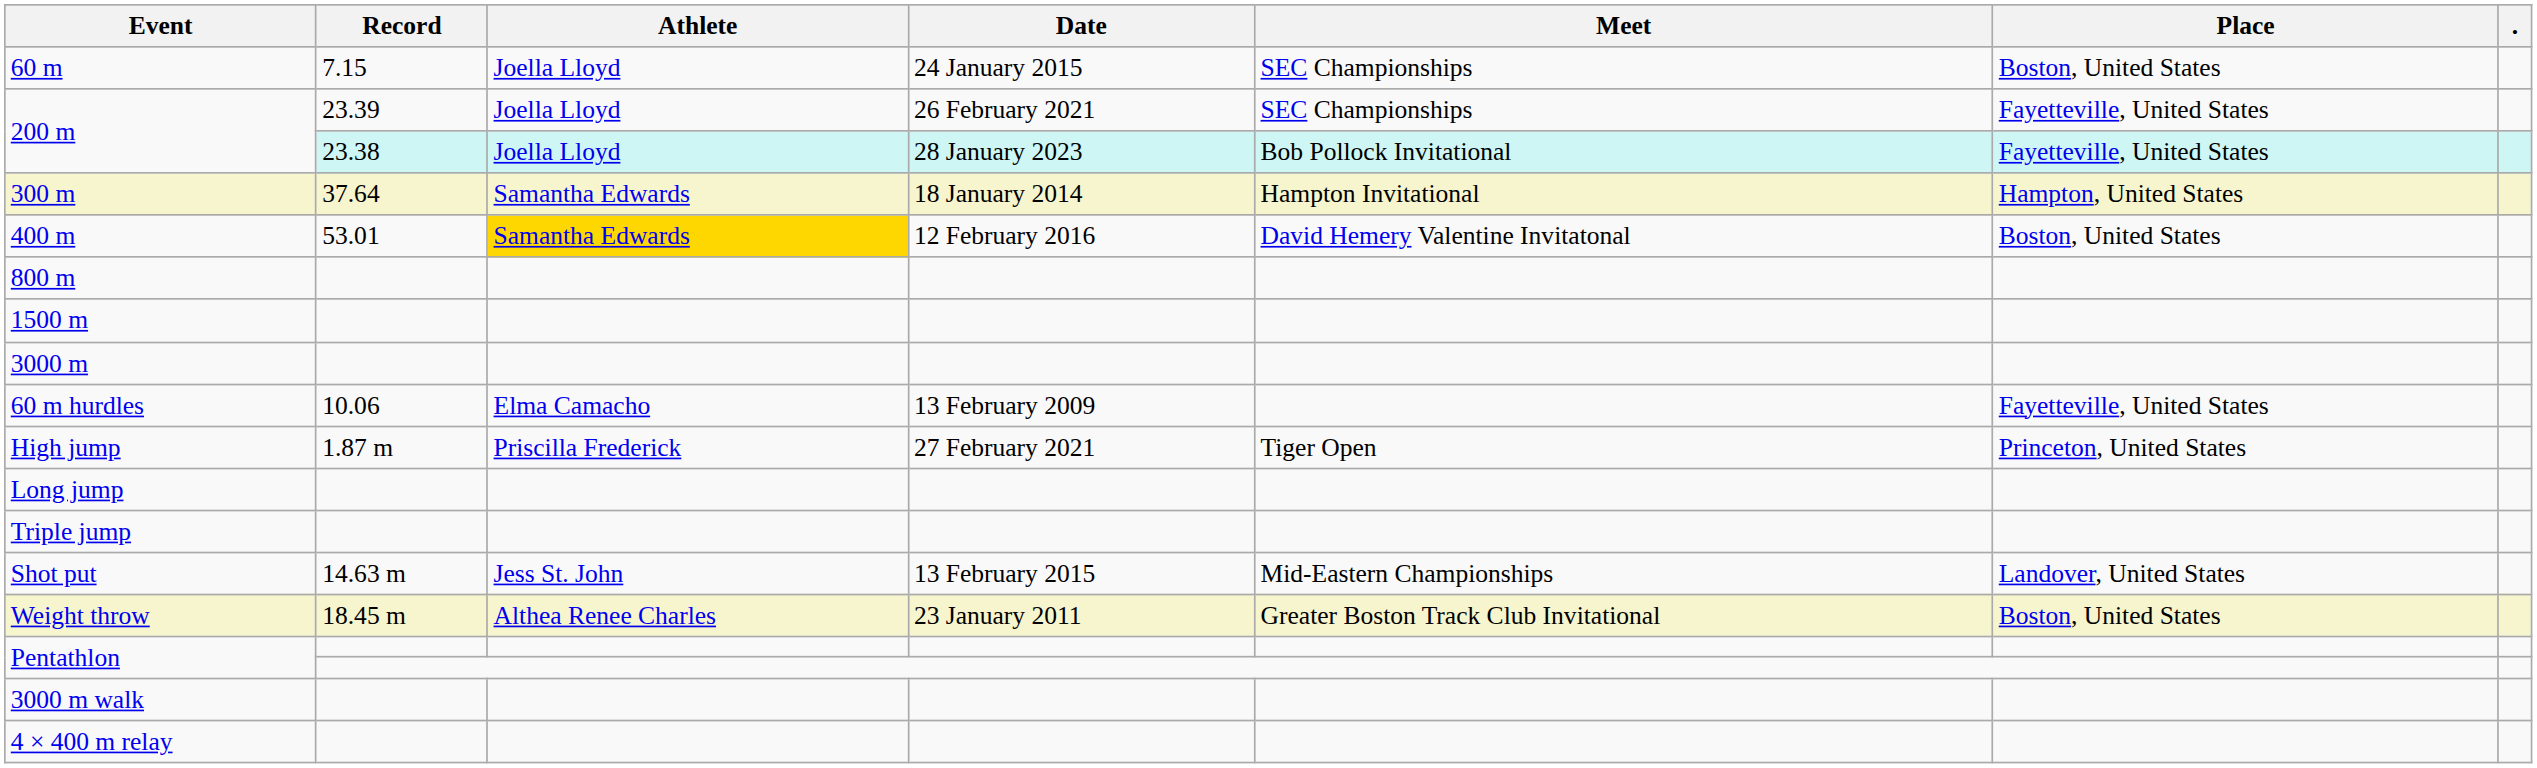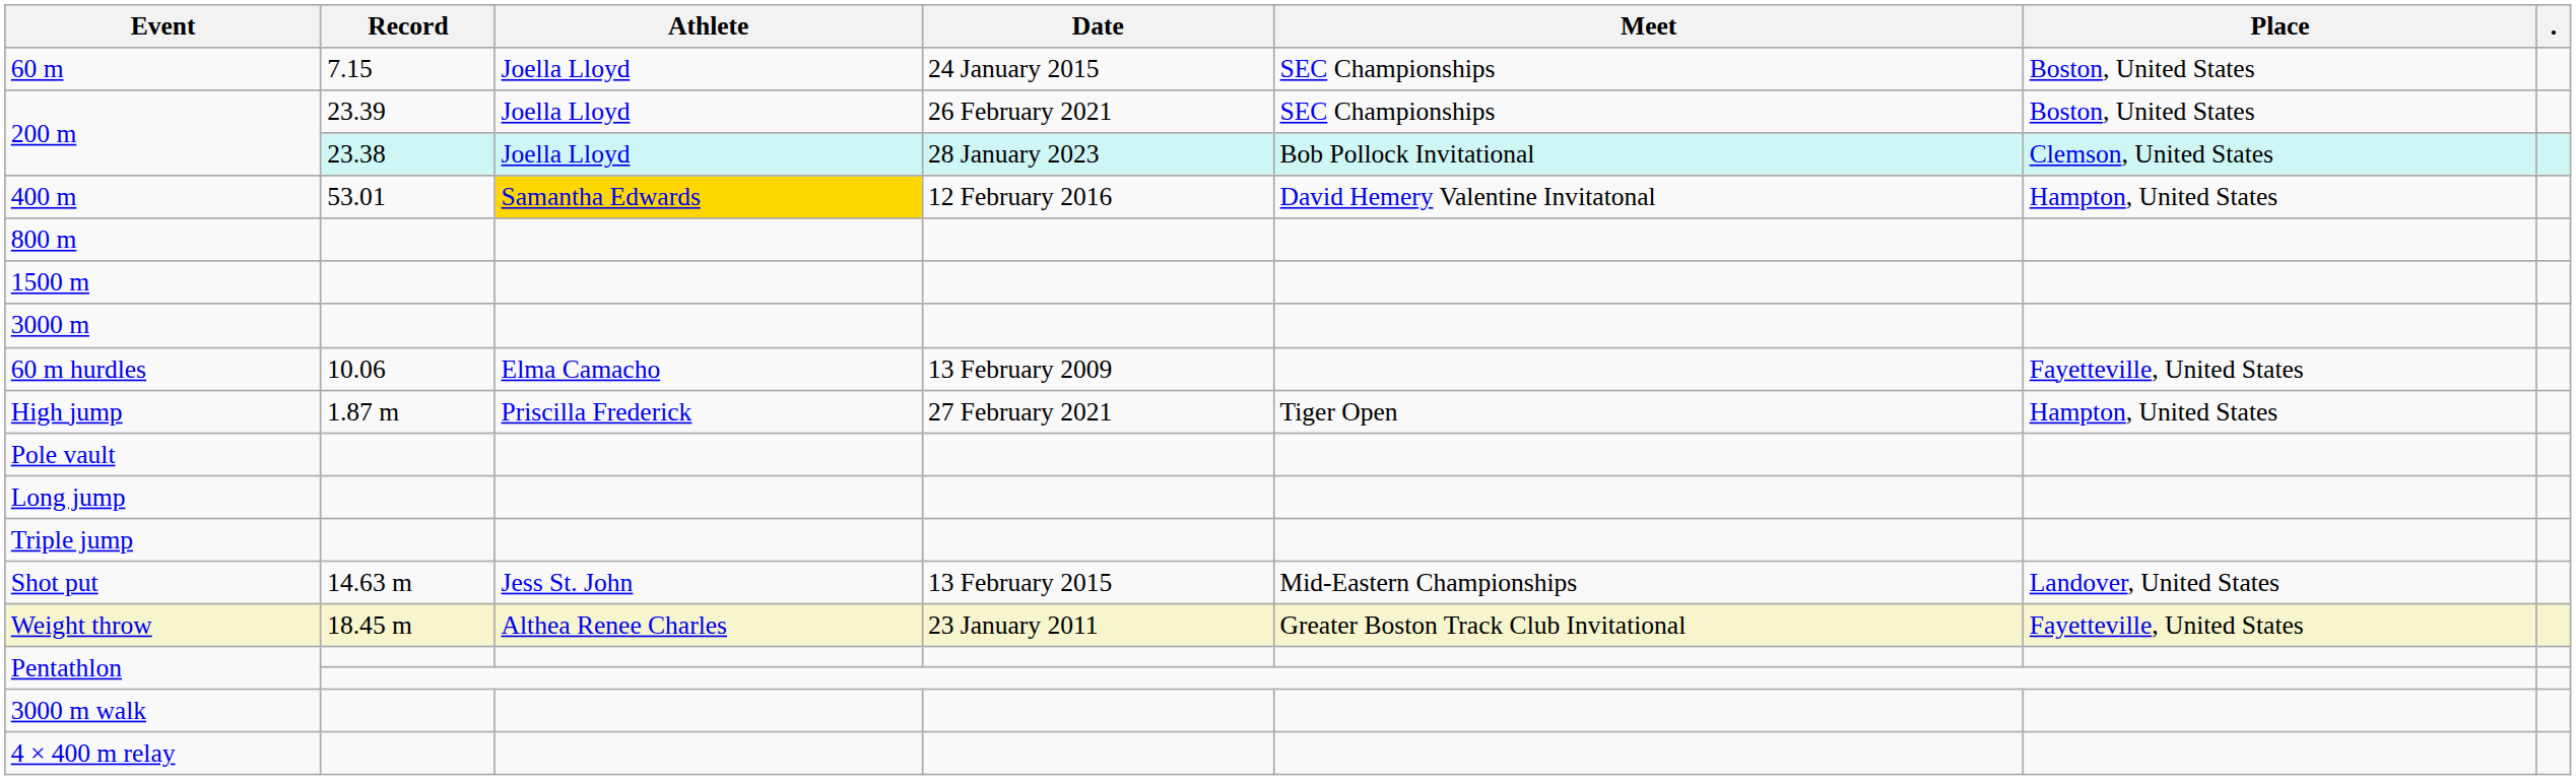 <table class="wikitable" style="font-size:95%; width: 95%;">
 <tr>
 <th>Event</th>
 <th>Record</th>
 <th>Athlete</th>
 <th>Date</th>
 <th>Meet</th>
 <th>Place</th>
 <th>.</th>
 </tr>
 <tr>
 <td><a href='#'>60 m</a></td>
 <td>7.15</td>
 <td><a href='#'>Joella Lloyd</a></td>
 <td>24 January 2015</td>
 <td><a href='#'>SEC</a> Championships</td>
 <td><a href='#'>Boston</a>, United States</td>
 <td></td>
 </tr>
 <tr>
 <td rowspan=2><a href='#'>200 m</a></td>
 <td>23.39</td>
 <td><a href='#'>Joella Lloyd</a></td>
 <td>26 February 2021</td>
 <td><a href='#'>SEC</a> Championships</td>
-<td><a href='#'>Fayetteville</a>, United States</td>
+<td><a href='#'>Boston</a>, United States</td>
 <td></td>
 </tr>
 <tr style="background:#cef6f5;">
 <td>23.38</td>
 <td><a href='#'>Joella Lloyd</a></td>
 <td>28 January 2023</td>
 <td>Bob Pollock Invitational</td>
-<td><a href='#'>Fayetteville</a>, United States</td>
-<td></td>
-</tr>
-<tr style="background:#f6F5CE;">
-<td><a href='#'>300 m</a></td>
-<td>37.64</td>
-<td><a href='#'>Samantha Edwards</a></td>
-<td>18 January 2014</td>
-<td>Hampton Invitational</td>
-<td><a href='#'>Hampton</a>, United States</td>
+<td><a href='#'>Clemson</a>, United States</td>
 <td></td>
 </tr>
 <tr>
 <td><a href='#'>400 m</a></td>
 <td>53.01</td>
 <td style="background: gold;"><a href='#'>Samantha Edwards</a></td>
 <td>12 February 2016</td>
 <td><a href='#'>David Hemery</a> Valentine Invitatonal</td>
-<td><a href='#'>Boston</a>, United States</td>
+<td><a href='#'>Hampton</a>, United States</td>
 <td></td>
 </tr>
 <tr>
 <td><a href='#'>800 m</a></td>
 <td></td>
 <td></td>
 <td></td>
 <td></td>
 <td></td>
 <td></td>
 </tr>
 <tr>
 <td><a href='#'>1500 m</a></td>
 <td></td>
 <td></td>
 <td></td>
 <td></td>
 <td></td>
 <td></td>
 </tr>
 <tr>
 <td><a href='#'>3000 m</a></td>
 <td></td>
 <td></td>
 <td></td>
 <td></td>
 <td></td>
 <td></td>
 </tr>
 <tr>
 <td><a href='#'>60 m hurdles</a></td>
 <td>10.06</td>
 <td><a href='#'>Elma Camacho</a></td>
 <td>13 February 2009</td>
 <td></td>
 <td><a href='#'>Fayetteville</a>, United States</td>
 <td></td>
 </tr>
 <tr>
 <td><a href='#'>High jump</a></td>
 <td>1.87 m</td>
 <td><a href='#'>Priscilla Frederick</a></td>
 <td>27 February 2021</td>
 <td>Tiger Open</td>
-<td><a href='#'>Princeton</a>, United States</td>
+<td><a href='#'>Hampton</a>, United States</td>
+<td></td>
+</tr>
+<tr>
+<td><a href='#'>Pole vault</a></td>
+<td></td>
+<td></td>
+<td></td>
+<td></td>
+<td></td>
 <td></td>
 </tr>
 <tr>
 <td><a href='#'>Long jump</a></td>
 <td></td>
 <td></td>
 <td></td>
 <td></td>
 <td></td>
 <td></td>
 </tr>
 <tr>
 <td><a href='#'>Triple jump</a></td>
 <td></td>
 <td></td>
 <td></td>
 <td></td>
 <td></td>
 <td></td>
 </tr>
 <tr>
 <td><a href='#'>Shot put</a></td>
 <td>14.63 m</td>
 <td><a href='#'>Jess St. John</a></td>
 <td>13 February 2015</td>
 <td>Mid-Eastern Championships</td>
 <td><a href='#'>Landover</a>, United States</td>
 <td></td>
 </tr>
 <tr style="background:#f6F5CE;">
 <td><a href='#'>Weight throw</a></td>
 <td>18.45 m</td>
 <td><a href='#'>Althea Renee Charles</a></td>
 <td>23 January 2011</td>
 <td>Greater Boston Track Club Invitational</td>
-<td><a href='#'>Boston</a>, United States</td>
+<td><a href='#'>Fayetteville</a>, United States</td>
 <td></td>
 </tr>
 <tr>
 <td rowspan=2><a href='#'>Pentathlon</a></td>
 <td></td>
 <td></td>
 <td></td>
 <td></td>
 <td></td>
 <td></td>
 </tr>
 <tr>
 <td colspan=5></td>
 <td></td>
 </tr>
 <tr>
 <td><a href='#'>3000 m walk</a></td>
 <td></td>
 <td></td>
 <td></td>
 <td></td>
 <td></td>
 <td></td>
 </tr>
 <tr>
 <td><a href='#'>4 × 400 m relay</a></td>
 <td></td>
 <td></td>
 <td></td>
 <td></td>
 <td></td>
 <td></td>
 </tr>
 </table>
